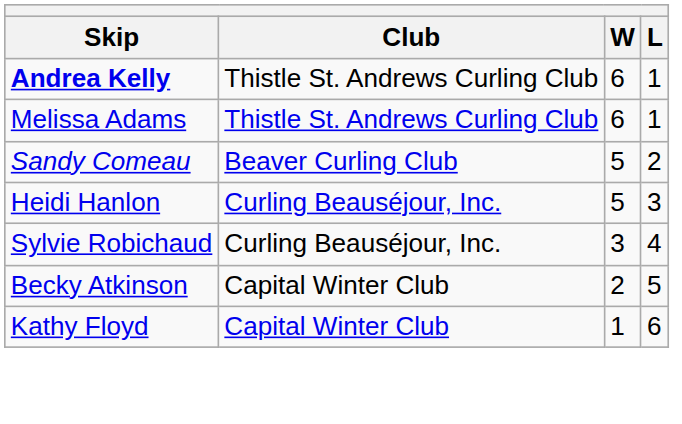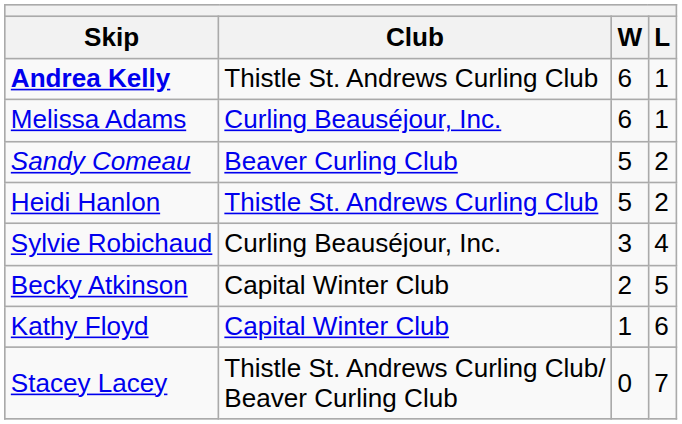 <table class="wikitable">
 <tr>
 <th align="center" colspan=4></th>
 </tr>
 <tr>
 <th>Skip</th>
 <th>Club</th>
 <th>W</th>
 <th>L</th>
 </tr>
 <tr>
 <td><strong><a href='#'>Andrea Kelly</a></strong></td>
 <td>Thistle St. Andrews Curling Club</td>
 <td>6</td>
 <td>1</td>
 </tr>
 <tr>
 <td><a href='#'>Melissa Adams</a></td>
-<td><a href='#'>Thistle St. Andrews Curling Club</a></td>
+<td><a href='#'>Curling Beauséjour, Inc.</a></td>
 <td>6</td>
 <td>1</td>
 </tr>
 <tr>
 <td><em><a href='#'>Sandy Comeau</a></em></td>
 <td><a href='#'>Beaver Curling Club</a></td>
 <td>5</td>
 <td>2</td>
 </tr>
 <tr>
 <td><a href='#'>Heidi Hanlon</a></td>
-<td><a href='#'>Curling Beauséjour, Inc.</a></td>
+<td><a href='#'>Thistle St. Andrews Curling Club</a></td>
 <td>5</td>
-<td>3</td>
+<td>2</td>
 </tr>
 <tr>
 <td><a href='#'>Sylvie Robichaud</a></td>
 <td>Curling Beauséjour, Inc.</td>
 <td>3</td>
 <td>4</td>
 </tr>
 <tr>
 <td><a href='#'>Becky Atkinson</a></td>
 <td>Capital Winter Club</td>
 <td>2</td>
 <td>5</td>
 </tr>
 <tr>
 <td><a href='#'>Kathy Floyd</a></td>
 <td><a href='#'>Capital Winter Club</a></td>
 <td>1</td>
 <td>6</td>
 </tr>
+<tr>
+<td><a href='#'>Stacey Lacey</a></td>
+<td>Thistle St. Andrews Curling Club/<br> Beaver Curling Club</td>
+<td>0</td>
+<td>7</td>
+</tr>
 </table>
